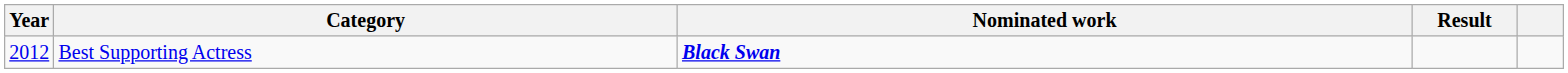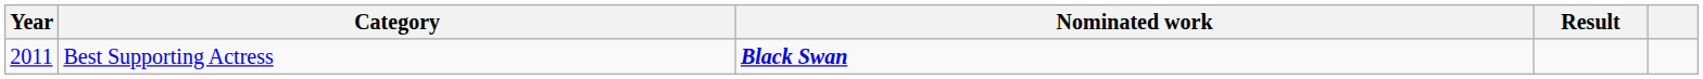 <table class="wikitable sortable">
 <tr>
 <th scope="col" style="width:1em;">Year</th>
 <th scope="col" style="width:33em;">Category</th>
 <th scope="col" style="width:39em;">Nominated work</th>
 <th scope="col" style="width:5em;">Result</th>
 <th scope="col" style="width:2em;" class="unsortable"></th>
 </tr>
 <tr>
-<td><a href='#'>2012</a></td>
+<td><a href='#'>2011</a></td>
 <td><a href='#'>Best Supporting Actress</a></td>
 <td><strong><em><a href='#'>Black Swan</a></em></strong></td>
 <td></td>
 <td style="text-align:center;"></td>
 </tr>
 </table>
